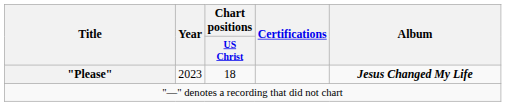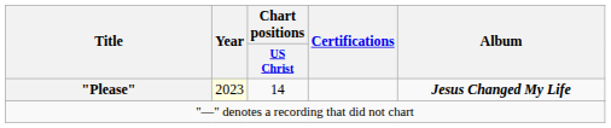 <table class="wikitable plainrowheaders" style="text-align:center;">
 <tr>
 <th rowspan="2" scope="col" style="width:14em;">Title</th>
 <th rowspan="2" scope="col">Year</th>
 <th>Chart positions</th>
 <th rowspan="2" scope="col"><a href='#'>Certifications</a></th>
 <th rowspan="2" scope="col" style="width:14em;">Album</th>
 </tr>
 <tr style="font-size:smaller;">
 <th scope="col" width="45"><a href='#'>US<br>Christ</a><br></th>
 </tr>
 <tr>
 <th scope="row">"Please"</th>
-<td>2023</td>
-<td>18</td>
+<td style="background: lightyellow;">2023</td>
+<td>14</td>
 <td></td>
 <td><strong><em>Jesus Changed My Life</em></strong></td>
 </tr>
 <tr>
 <td colspan="5" style="font-size:90%">"—" denotes a recording that did not chart</td>
 </tr>
 </table>
